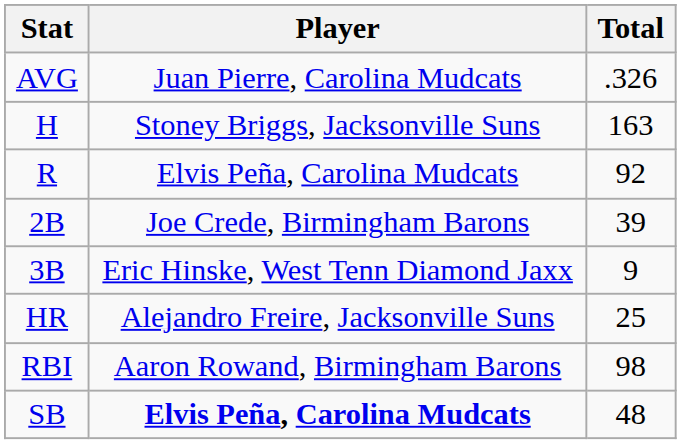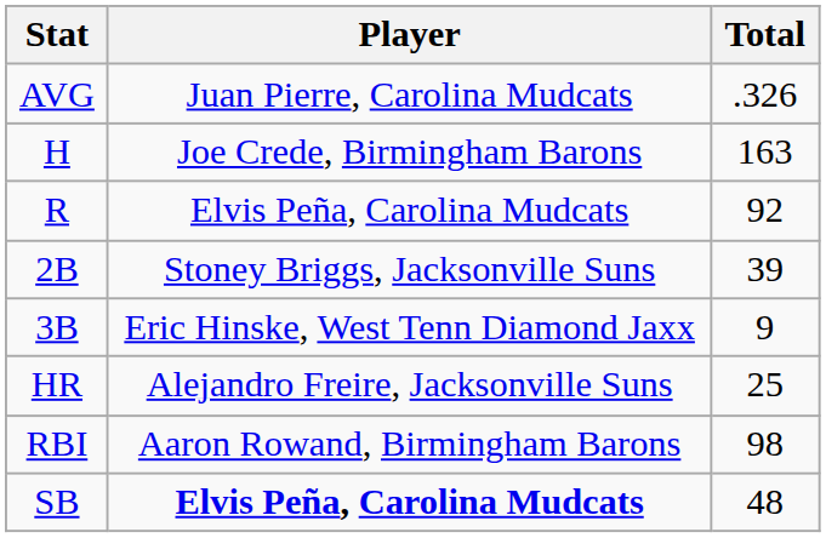 <table class="wikitable" width="40%" style="text-align:center;">
 <tr>
 <th width="5%">Stat</th>
 <th width="60%">Player</th>
 <th width="5%">Total</th>
 </tr>
 <tr>
 <td><a href='#'>AVG</a></td>
 <td><a href='#'>Juan Pierre</a>, <a href='#'>Carolina Mudcats</a></td>
 <td>.326</td>
 </tr>
 <tr>
 <td><a href='#'>H</a></td>
-<td><a href='#'>Stoney Briggs</a>, <a href='#'>Jacksonville Suns</a></td>
+<td><a href='#'>Joe Crede</a>, <a href='#'>Birmingham Barons</a></td>
 <td>163</td>
 </tr>
 <tr>
 <td><a href='#'>R</a></td>
 <td><a href='#'>Elvis Peña</a>, <a href='#'>Carolina Mudcats</a></td>
 <td>92</td>
 </tr>
 <tr>
 <td><a href='#'>2B</a></td>
-<td><a href='#'>Joe Crede</a>, <a href='#'>Birmingham Barons</a></td>
+<td><a href='#'>Stoney Briggs</a>, <a href='#'>Jacksonville Suns</a></td>
 <td>39</td>
 </tr>
 <tr>
 <td><a href='#'>3B</a></td>
 <td><a href='#'>Eric Hinske</a>, <a href='#'>West Tenn Diamond Jaxx</a></td>
 <td>9</td>
 </tr>
 <tr>
 <td><a href='#'>HR</a></td>
 <td><a href='#'>Alejandro Freire</a>, <a href='#'>Jacksonville Suns</a></td>
 <td>25</td>
 </tr>
 <tr>
 <td><a href='#'>RBI</a></td>
 <td><a href='#'>Aaron Rowand</a>, <a href='#'>Birmingham Barons</a></td>
 <td>98</td>
 </tr>
 <tr>
 <td><a href='#'>SB</a></td>
 <td><strong><a href='#'>Elvis Peña</a>, <a href='#'>Carolina Mudcats</a></strong></td>
 <td>48</td>
 </tr>
 </table>
